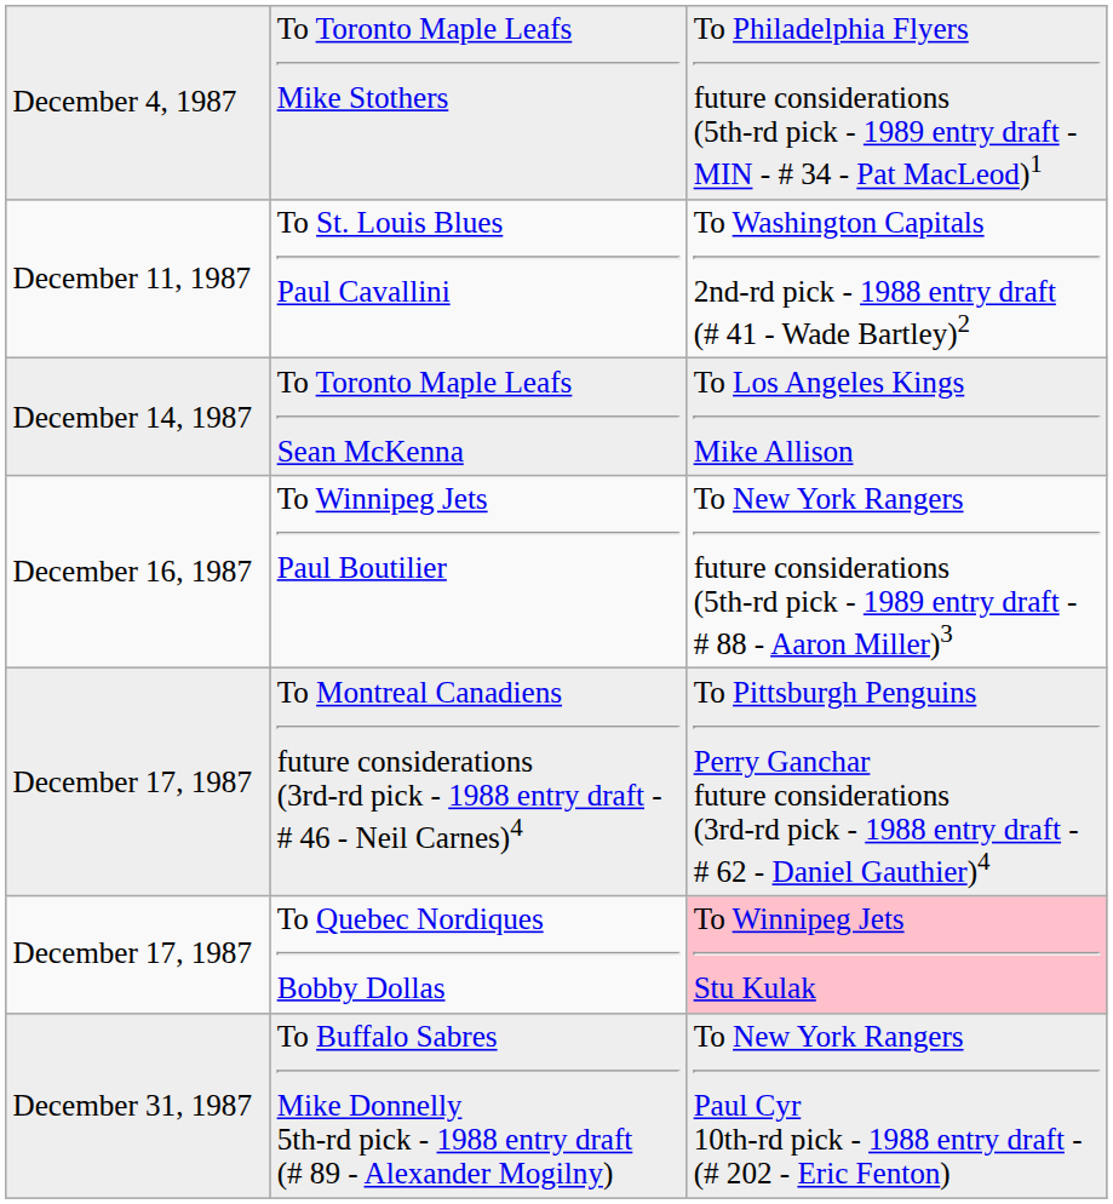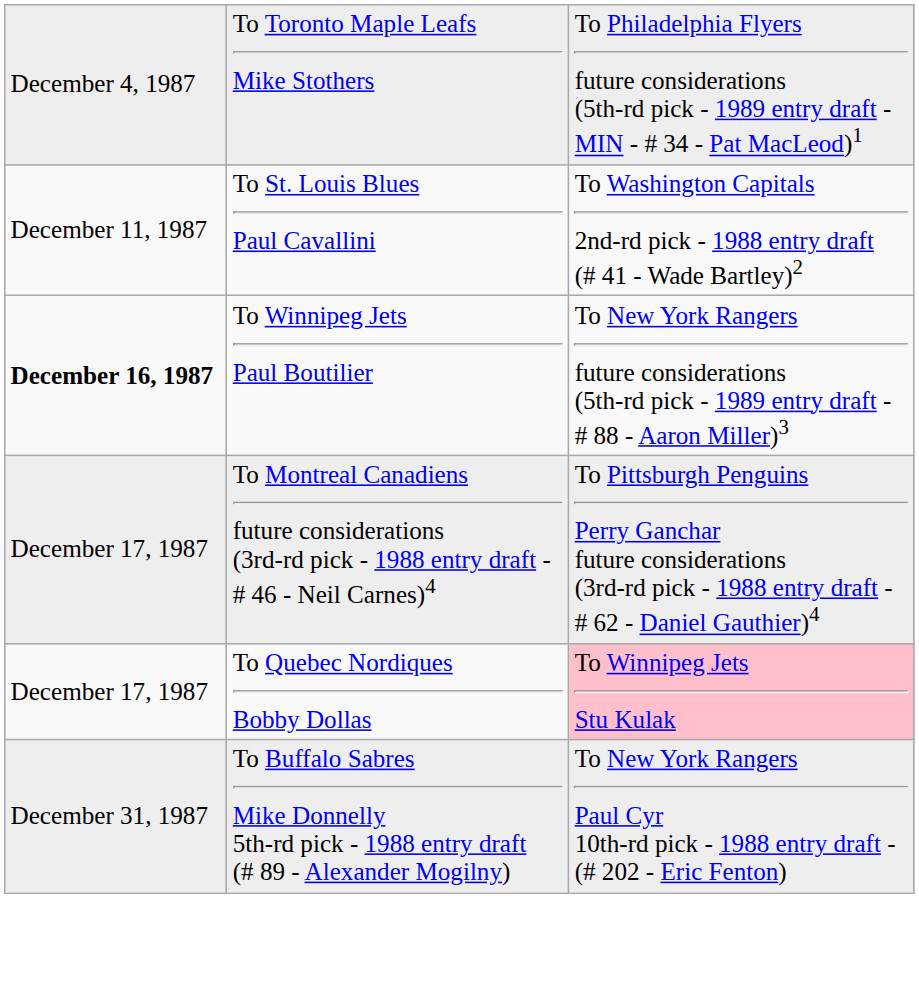 <table class="wikitable" style="border:1px solid #999; width:580px;">
 <tr style="background:#eee;">
 <td>December 4, 1987</td>
 <td valign="top">To <a href='#'>Toronto Maple Leafs</a><hr><a href='#'>Mike Stothers</a></td>
 <td valign="top">To <a href='#'>Philadelphia Flyers</a><hr>future considerations<br>(5th-rd pick - <a href='#'>1989 entry draft</a> - <br><a href='#'>MIN</a> - # 34 - <a href='#'>Pat MacLeod</a>)<sup>1</sup></td>
 </tr>
 <tr>
 <td>December 11, 1987</td>
 <td valign="top">To <a href='#'>St. Louis Blues</a><hr><a href='#'>Paul Cavallini</a></td>
 <td valign="top">To <a href='#'>Washington Capitals</a><hr>2nd-rd pick - <a href='#'>1988 entry draft</a><br>(# 41 - Wade Bartley)<sup>2</sup></td>
 </tr>
-<tr style="background:#eee;">
-<td>December 14, 1987</td>
-<td valign="top">To <a href='#'>Toronto Maple Leafs</a><hr><a href='#'>Sean McKenna</a></td>
-<td valign="top">To <a href='#'>Los Angeles Kings</a><hr><a href='#'>Mike Allison</a></td>
-</tr>
 <tr>
-<td>December 16, 1987</td>
+<td><strong>December 16, 1987</strong></td>
 <td valign="top">To <a href='#'>Winnipeg Jets</a><hr><a href='#'>Paul Boutilier</a></td>
 <td valign="top">To <a href='#'>New York Rangers</a><hr>future considerations<br>(5th-rd pick - <a href='#'>1989 entry draft</a> - <br># 88 - <a href='#'>Aaron Miller</a>)<sup>3</sup></td>
 </tr>
 <tr style="background:#eee;">
 <td>December 17, 1987</td>
 <td valign="top">To <a href='#'>Montreal Canadiens</a><hr>future considerations<br>(3rd-rd pick - <a href='#'>1988 entry draft</a> - <br># 46 - Neil Carnes)<sup>4</sup></td>
 <td valign="top">To <a href='#'>Pittsburgh Penguins</a><hr><a href='#'>Perry Ganchar</a><br>future considerations<br>(3rd-rd pick - <a href='#'>1988 entry draft</a> - <br># 62 - <a href='#'>Daniel Gauthier</a>)<sup>4</sup></td>
 </tr>
 <tr>
 <td>December 17, 1987</td>
 <td valign="top">To <a href='#'>Quebec Nordiques</a><hr><a href='#'>Bobby Dollas</a></td>
 <td valign="top" style="background: pink;">To <a href='#'>Winnipeg Jets</a><hr><a href='#'>Stu Kulak</a></td>
 </tr>
 <tr style="background:#eee;">
 <td>December 31, 1987</td>
 <td valign="top">To <a href='#'>Buffalo Sabres</a><hr><a href='#'>Mike Donnelly</a><br>5th-rd pick - <a href='#'>1988 entry draft</a><br>(# 89 - <a href='#'>Alexander Mogilny</a>)</td>
 <td valign="top">To <a href='#'>New York Rangers</a><hr><a href='#'>Paul Cyr</a><br>10th-rd pick - <a href='#'>1988 entry draft</a> - <br>(# 202 - <a href='#'>Eric Fenton</a>)</td>
 </tr>
 </table>
